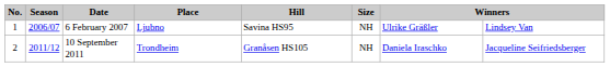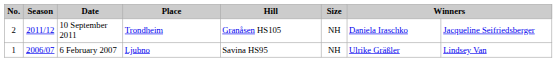 <table class="wikitable plainrowheaders" style="background:#fff; font-size:86%; line-height:16px; border:grey solid 1px; border-collapse:collapse;">
 <tr style="background:#ccc; text-align:center;">
 <th style="background:#ccc;" width="25">No.</th>
 <th style="background:#ccc;" width="50">Season</th>
 <th style="background:#ccc;" width="120">Date</th>
 <th style="background:#ccc;" width="200">Place</th>
 <th style="background:#ccc;" width="215">Hill</th>
 <th style="background:#ccc;" width="40">Size</th>
 <th style="background:#ccc;" colspan=2 width="400">Winners</th>
 </tr>
 <tr>
+<td align=center>2</td>
+<td align=center><a href='#'>2011/12</a></td>
+<td>10 September 2011</td>
+<td> <a href='#'>Trondheim</a></td>
+<td><a href='#'>Granåsen</a> HS105</td>
+<td align=center>NH</td>
+<td width=200> <a href='#'>Daniela Iraschko</a></td>
+<td width=200> <a href='#'>Jacqueline Seifriedsberger</a></td>
+</tr>
+<tr>
 <td align=center>1</td>
 <td align=center><a href='#'>2006/07</a></td>
 <td>6 February 2007</td>
 <td> <a href='#'>Ljubno</a></td>
 <td>Savina HS95</td>
 <td align=center>NH</td>
 <td width=180> <a href='#'>Ulrike Gräßler</a></td>
 <td width=220> <a href='#'>Lindsey Van</a></td>
 </tr>
-<tr>
-<td align=center>2</td>
-<td align=center><a href='#'>2011/12</a></td>
-<td>10 September 2011</td>
-<td> <a href='#'>Trondheim</a></td>
-<td><a href='#'>Granåsen</a> HS105</td>
-<td align=center>NH</td>
-<td width=200> <a href='#'>Daniela Iraschko</a></td>
-<td width=200> <a href='#'>Jacqueline Seifriedsberger</a></td>
-</tr>
 </table>
